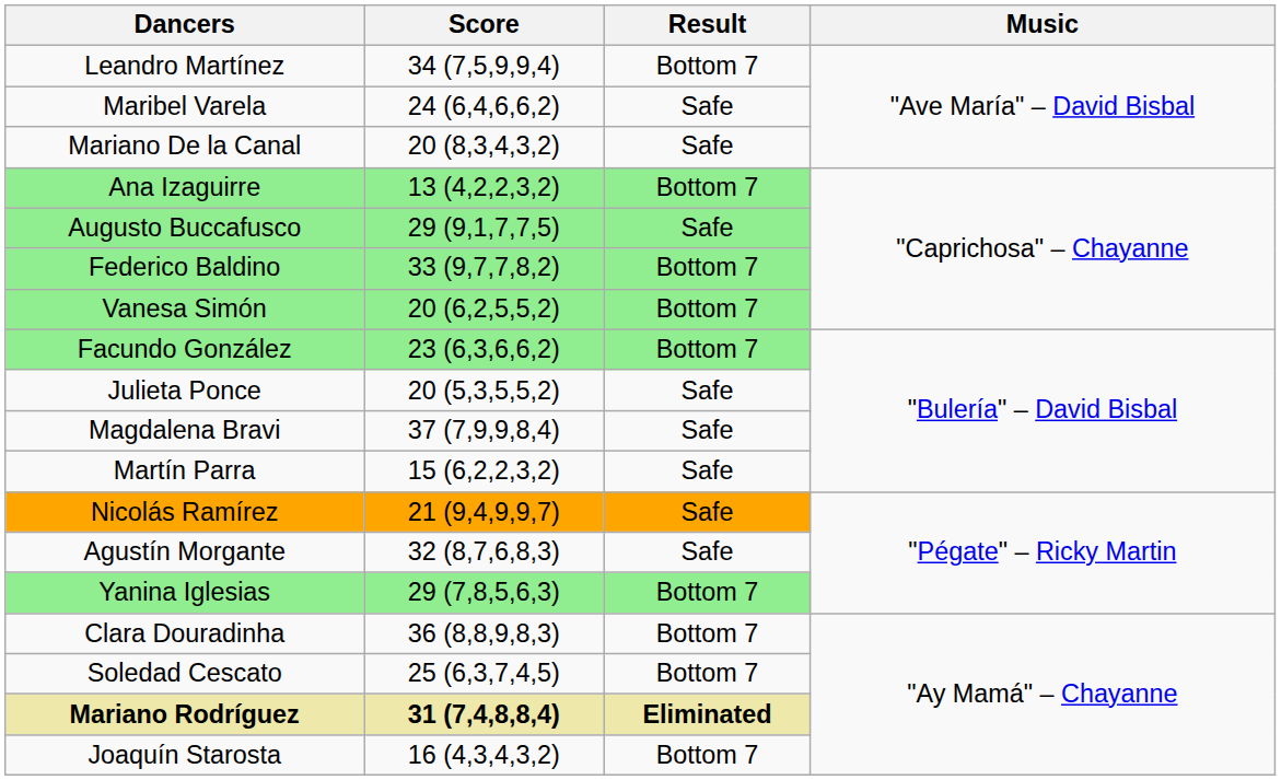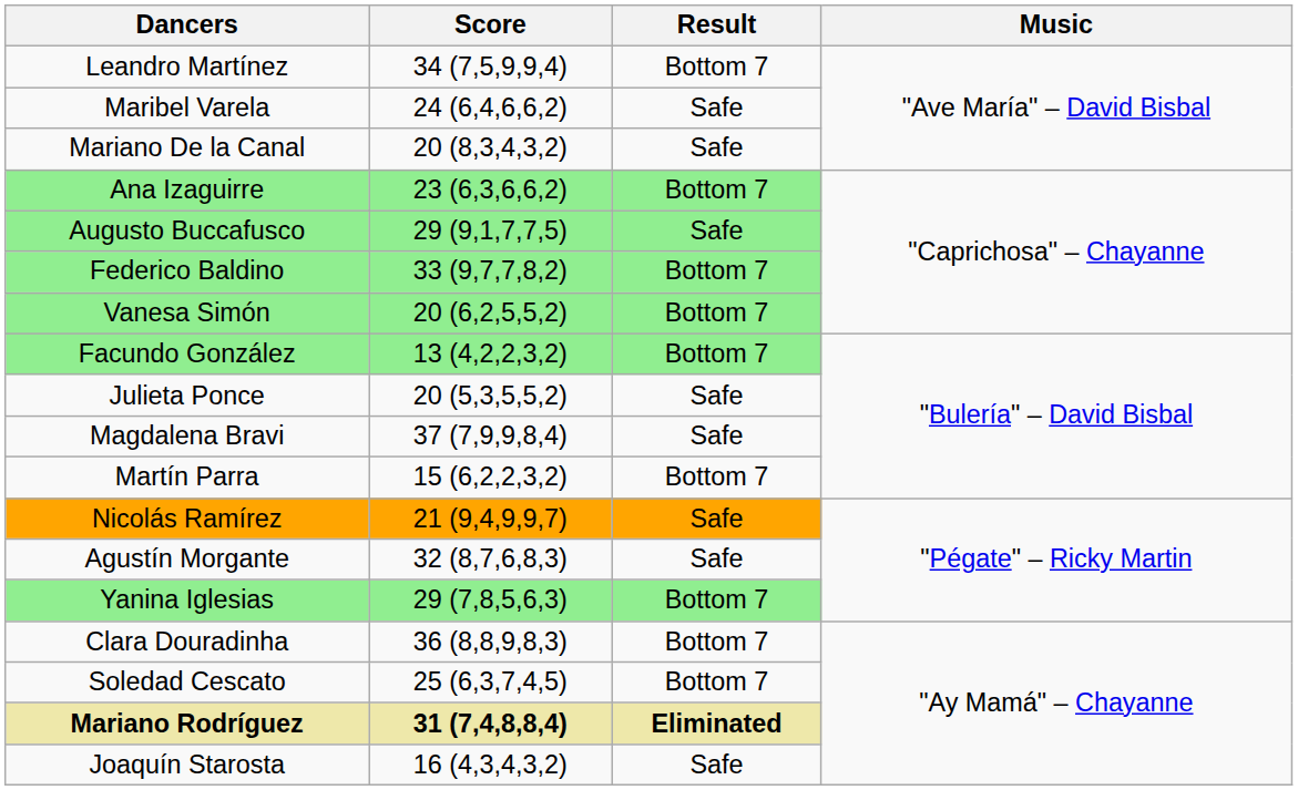 <table class="wikitable" width="90%" style="text-align:center;">
 <tr bgcolor="f2f2f2">
 <td><strong>Dancers</strong></td>
 <td><strong>Score</strong></td>
 <td><strong>Result</strong></td>
 <td><strong>Music</strong></td>
 </tr>
 <tr>
 <td>Leandro Martínez</td>
 <td>34 (7,5,9,9,4)</td>
 <td>Bottom 7</td>
 <td rowspan=3>"Ave María" – <a href='#'>David Bisbal</a></td>
 </tr>
 <tr>
 <td>Maribel Varela</td>
 <td>24 (6,4,6,6,2)</td>
 <td>Safe</td>
 </tr>
 <tr>
 <td>Mariano De la Canal</td>
 <td>20 (8,3,4,3,2)</td>
 <td>Safe</td>
 </tr>
 <tr>
 <td bgcolor=lightgreen>Ana Izaguirre</td>
-<td bgcolor=lightgreen>13 (4,2,2,3,2)</td>
+<td bgcolor=lightgreen>23 (6,3,6,6,2)</td>
 <td bgcolor=lightgreen>Bottom 7</td>
 <td rowspan=4>"Caprichosa" – <a href='#'>Chayanne</a></td>
 </tr>
 <tr bgcolor=lightgreen>
 <td>Augusto Buccafusco</td>
 <td>29 (9,1,7,7,5)</td>
 <td>Safe</td>
 </tr>
 <tr bgcolor=lightgreen>
 <td>Federico Baldino</td>
 <td>33 (9,7,7,8,2)</td>
 <td>Bottom 7</td>
 </tr>
 <tr bgcolor=lightgreen>
 <td>Vanesa Simón</td>
 <td>20 (6,2,5,5,2)</td>
 <td>Bottom 7</td>
 </tr>
 <tr>
 <td bgcolor=lightgreen>Facundo González</td>
-<td bgcolor=lightgreen>23 (6,3,6,6,2)</td>
+<td bgcolor=lightgreen>13 (4,2,2,3,2)</td>
 <td bgcolor=lightgreen>Bottom 7</td>
 <td rowspan=4>"<a href='#'>Bulería</a>" – <a href='#'>David Bisbal</a></td>
 </tr>
 <tr>
 <td>Julieta Ponce</td>
 <td>20 (5,3,5,5,2)</td>
 <td>Safe</td>
 </tr>
 <tr>
 <td>Magdalena Bravi</td>
 <td>37 (7,9,9,8,4)</td>
 <td>Safe</td>
 </tr>
 <tr>
 <td>Martín Parra</td>
 <td>15 (6,2,2,3,2)</td>
-<td>Safe</td>
+<td>Bottom 7</td>
 </tr>
 <tr>
 <td bgcolor=orange>Nicolás Ramírez</td>
 <td bgcolor=orange>21 (9,4,9,9,7)</td>
 <td bgcolor=orange>Safe</td>
 <td rowspan=3>"<a href='#'>Pégate</a>" – <a href='#'>Ricky Martin</a></td>
 </tr>
 <tr>
 <td>Agustín Morgante</td>
 <td>32 (8,7,6,8,3)</td>
 <td>Safe</td>
 </tr>
 <tr bgcolor="lightgreen">
 <td>Yanina Iglesias</td>
 <td>29 (7,8,5,6,3)</td>
 <td>Bottom 7</td>
 </tr>
 <tr>
 <td>Clara Douradinha</td>
 <td>36 (8,8,9,8,3)</td>
 <td>Bottom 7</td>
 <td rowspan=4>"Ay Mamá" – <a href='#'>Chayanne</a></td>
 </tr>
 <tr>
 <td>Soledad Cescato</td>
 <td>25 (6,3,7,4,5)</td>
 <td>Bottom 7</td>
 </tr>
 <tr bgcolor=palegoldenrod>
 <td><strong>Mariano Rodríguez</strong></td>
 <td><strong>31 (7,4,8,8,4)</strong></td>
 <td><strong>Eliminated</strong></td>
 </tr>
 <tr>
 <td>Joaquín Starosta</td>
 <td>16 (4,3,4,3,2)</td>
-<td>Bottom 7</td>
+<td>Safe</td>
 </tr>
 <tr>
 </tr>
 </table>
